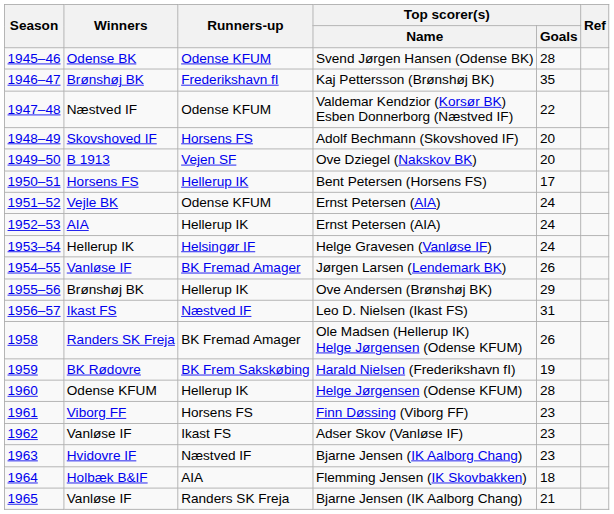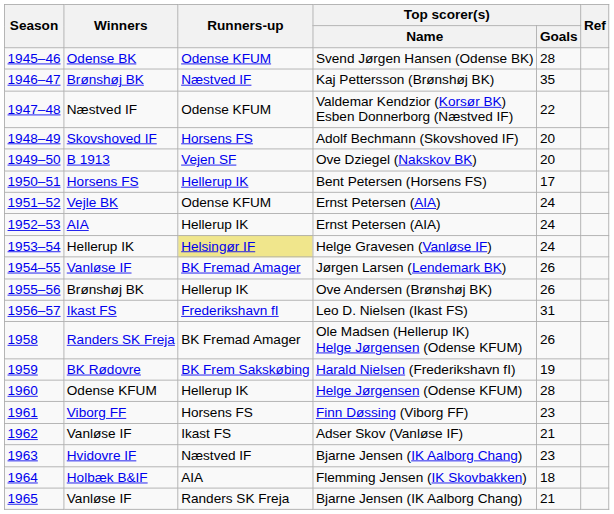 <table class="wikitable plainrowheaders">
 <tr>
 <th rowspan=2>Season</th>
 <th rowspan=2>Winners</th>
 <th rowspan=2>Runners-up</th>
 <th colspan=2>Top scorer(s)</th>
 <th rowspan=2>Ref</th>
 </tr>
 <tr>
 <th>Name</th>
 <th>Goals</th>
 </tr>
 <tr>
 <td><a href='#'>1945–46</a></td>
 <td><a href='#'>Odense BK</a></td>
 <td><a href='#'>Odense KFUM</a></td>
 <td>Svend Jørgen Hansen (Odense BK)</td>
 <td>28</td>
 <td></td>
 </tr>
 <tr>
 <td><a href='#'>1946–47</a></td>
 <td><a href='#'>Brønshøj BK</a></td>
-<td><a href='#'>Frederikshavn fI</a></td>
+<td><a href='#'>Næstved IF</a></td>
 <td>Kaj Pettersson (Brønshøj BK)</td>
 <td>35</td>
 <td></td>
 </tr>
 <tr>
 <td><a href='#'>1947–48</a></td>
 <td>Næstved IF</td>
 <td>Odense KFUM</td>
 <td>Valdemar Kendzior (<a href='#'>Korsør BK</a>)<br>Esben Donnerborg (Næstved IF)</td>
 <td>22</td>
 <td></td>
 </tr>
 <tr>
 <td><a href='#'>1948–49</a></td>
 <td><a href='#'>Skovshoved IF</a></td>
 <td><a href='#'>Horsens FS</a></td>
 <td>Adolf Bechmann (Skovshoved IF)</td>
 <td>20</td>
 <td></td>
 </tr>
 <tr>
 <td><a href='#'>1949–50</a></td>
 <td><a href='#'>B 1913</a></td>
 <td><a href='#'>Vejen SF</a></td>
 <td>Ove Dziegel (<a href='#'>Nakskov BK</a>)</td>
 <td>20</td>
 <td></td>
 </tr>
 <tr>
 <td><a href='#'>1950–51</a></td>
 <td><a href='#'>Horsens FS</a></td>
 <td><a href='#'>Hellerup IK</a></td>
 <td>Bent Petersen (Horsens FS)</td>
 <td>17</td>
 <td></td>
 </tr>
 <tr>
 <td><a href='#'>1951–52</a></td>
 <td><a href='#'>Vejle BK</a></td>
 <td>Odense KFUM</td>
 <td>Ernst Petersen (<a href='#'>AIA</a>)</td>
 <td>24</td>
 <td></td>
 </tr>
 <tr>
 <td><a href='#'>1952–53</a></td>
 <td><a href='#'>AIA</a></td>
 <td>Hellerup IK</td>
 <td>Ernst Petersen (AIA)</td>
 <td>24</td>
 <td></td>
 </tr>
 <tr>
 <td><a href='#'>1953–54</a></td>
 <td>Hellerup IK</td>
-<td><a href='#'>Helsingør IF</a></td>
+<td style="background: khaki;"><a href='#'>Helsingør IF</a></td>
 <td>Helge Gravesen (<a href='#'>Vanløse IF</a>)</td>
 <td>24</td>
 <td></td>
 </tr>
 <tr>
 <td><a href='#'>1954–55</a></td>
 <td><a href='#'>Vanløse IF</a></td>
 <td><a href='#'>BK Fremad Amager</a></td>
 <td>Jørgen Larsen (<a href='#'>Lendemark BK</a>)</td>
 <td>26</td>
 <td></td>
 </tr>
 <tr>
 <td><a href='#'>1955–56</a></td>
 <td>Brønshøj BK</td>
 <td>Hellerup IK</td>
 <td>Ove Andersen (Brønshøj BK)</td>
-<td>29</td>
+<td>26</td>
 <td></td>
 </tr>
 <tr>
 <td><a href='#'>1956–57</a></td>
 <td><a href='#'>Ikast FS</a></td>
-<td><a href='#'>Næstved IF</a></td>
+<td><a href='#'>Frederikshavn fI</a></td>
 <td>Leo D. Nielsen (Ikast FS)</td>
 <td>31</td>
 <td></td>
 </tr>
 <tr>
 <td><a href='#'>1958</a></td>
 <td><a href='#'>Randers SK Freja</a></td>
 <td>BK Fremad Amager</td>
 <td>Ole Madsen (Hellerup IK)<br><a href='#'>Helge Jørgensen</a> (Odense KFUM)</td>
 <td>26</td>
 <td></td>
 </tr>
 <tr>
 <td><a href='#'>1959</a></td>
 <td><a href='#'>BK Rødovre</a></td>
 <td><a href='#'>BK Frem Sakskøbing</a></td>
 <td><a href='#'>Harald Nielsen</a> (Frederikshavn fI)</td>
 <td>19</td>
 <td></td>
 </tr>
 <tr>
 <td><a href='#'>1960</a></td>
 <td>Odense KFUM</td>
 <td>Hellerup IK</td>
 <td><a href='#'>Helge Jørgensen</a> (Odense KFUM)</td>
 <td>28</td>
 <td></td>
 </tr>
 <tr>
 <td><a href='#'>1961</a></td>
 <td><a href='#'>Viborg FF</a></td>
 <td>Horsens FS</td>
 <td><a href='#'>Finn Døssing</a> (Viborg FF)</td>
 <td>23</td>
 <td></td>
 </tr>
 <tr>
 <td><a href='#'>1962</a></td>
 <td>Vanløse IF</td>
 <td>Ikast FS</td>
 <td>Adser Skov (Vanløse IF)</td>
-<td>23</td>
+<td>21</td>
 <td></td>
 </tr>
 <tr>
 <td><a href='#'>1963</a></td>
 <td><a href='#'>Hvidovre IF</a></td>
 <td>Næstved IF</td>
 <td>Bjarne Jensen (<a href='#'>IK Aalborg Chang</a>)</td>
 <td>23</td>
 <td></td>
 </tr>
 <tr>
 <td><a href='#'>1964</a></td>
 <td><a href='#'>Holbæk B&IF</a></td>
 <td>AIA</td>
 <td>Flemming Jensen (<a href='#'>IK Skovbakken</a>)</td>
 <td>18</td>
 <td></td>
 </tr>
 <tr>
 <td><a href='#'>1965</a></td>
 <td>Vanløse IF</td>
 <td>Randers SK Freja</td>
 <td>Bjarne Jensen (IK Aalborg Chang)</td>
 <td>21</td>
 <td></td>
 </tr>
 </table>
